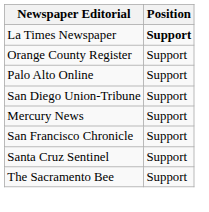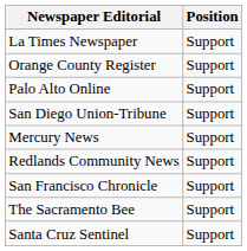 <table class="wikitable">
 <tr>
 <th>Newspaper Editorial</th>
 <th>Position</th>
 </tr>
 <tr>
 <td>La Times Newspaper</td>
-<td><strong>Support</strong></td>
+<td>Support</td>
 </tr>
 <tr>
 <td>Orange County Register</td>
 <td>Support</td>
 </tr>
 <tr>
 <td>Palo Alto Online</td>
 <td>Support</td>
 </tr>
 <tr>
 <td>San Diego Union-Tribune</td>
 <td>Support</td>
 </tr>
 <tr>
 <td>Mercury News</td>
 <td>Support</td>
 </tr>
 <tr>
+<td>Redlands Community News</td>
+<td>Support</td>
+</tr>
+<tr>
 <td>San Francisco Chronicle</td>
+<td>Support</td>
+</tr>
+<tr>
+<td>The Sacramento Bee</td>
 <td>Support</td>
 </tr>
 <tr>
 <td>Santa Cruz Sentinel</td>
 <td>Support</td>
 </tr>
-<tr>
-<td>The Sacramento Bee</td>
-<td>Support</td>
-</tr>
 </table>
